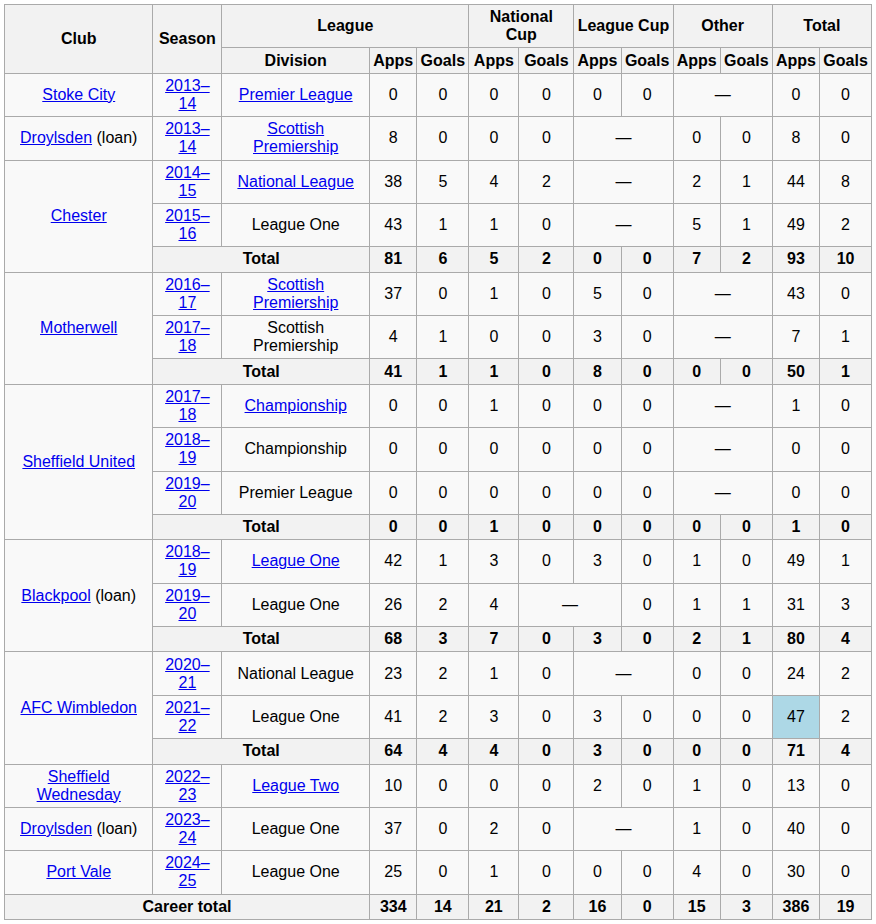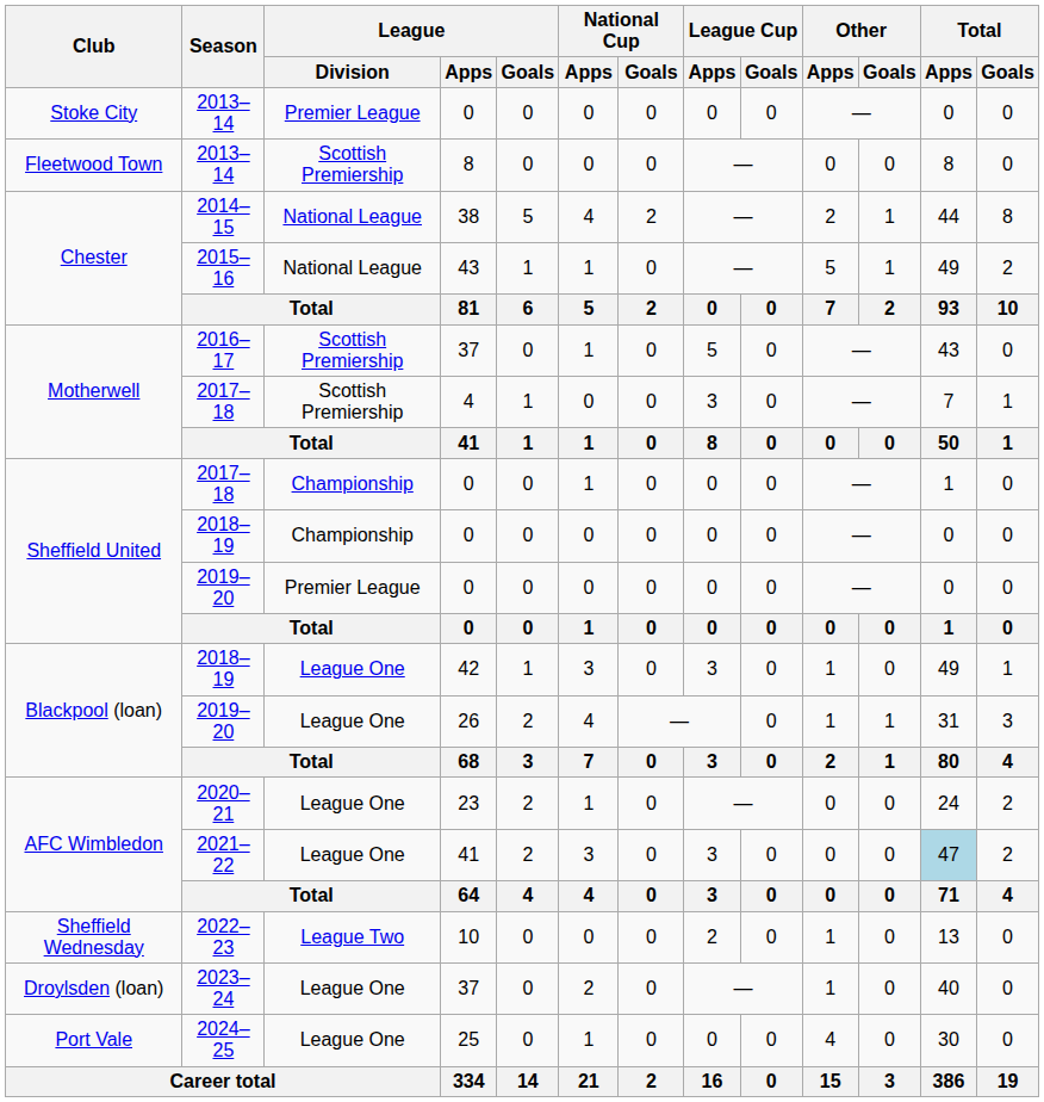 <table class="wikitable" style="text-align: center;">
 <tr>
 <th rowspan="2">Club</th>
 <th rowspan="2">Season</th>
 <th colspan="3">League</th>
 <th colspan="2">National Cup</th>
 <th colspan="2">League Cup</th>
 <th colspan="2">Other</th>
 <th colspan="2">Total</th>
 </tr>
 <tr>
 <th>Division</th>
 <th>Apps</th>
 <th>Goals</th>
 <th>Apps</th>
 <th>Goals</th>
 <th>Apps</th>
 <th>Goals</th>
 <th>Apps</th>
 <th>Goals</th>
 <th>Apps</th>
 <th>Goals</th>
 </tr>
 <tr>
 <td><a href='#'>Stoke City</a></td>
 <td><a href='#'>2013–14</a></td>
 <td><a href='#'>Premier League</a></td>
 <td>0</td>
 <td>0</td>
 <td>0</td>
 <td>0</td>
 <td>0</td>
 <td>0</td>
 <td colspan="2">—</td>
 <td>0</td>
 <td>0</td>
 </tr>
 <tr>
-<td><a href='#'>Droylsden</a> (loan)</td>
+<td><a href='#'>Fleetwood Town</a></td>
 <td><a href='#'>2013–14</a></td>
 <td><a href='#'>Scottish Premiership</a></td>
 <td>8</td>
 <td>0</td>
 <td>0</td>
 <td>0</td>
 <td colspan="2">—</td>
 <td>0</td>
 <td>0</td>
 <td>8</td>
 <td>0</td>
 </tr>
 <tr>
 <td rowspan="3"><a href='#'>Chester</a></td>
 <td><a href='#'>2014–15</a></td>
 <td><a href='#'>National League</a></td>
 <td>38</td>
 <td>5</td>
 <td>4</td>
 <td>2</td>
 <td colspan="2">—</td>
 <td>2</td>
 <td>1</td>
 <td>44</td>
 <td>8</td>
 </tr>
 <tr>
 <td><a href='#'>2015–16</a></td>
-<td>League One</td>
+<td>National League</td>
 <td>43</td>
 <td>1</td>
 <td>1</td>
 <td>0</td>
 <td colspan="2">—</td>
 <td>5</td>
 <td>1</td>
 <td>49</td>
 <td>2</td>
 </tr>
 <tr>
 <th colspan="2">Total</th>
 <th>81</th>
 <th>6</th>
 <th>5</th>
 <th>2</th>
 <th>0</th>
 <th>0</th>
 <th>7</th>
 <th>2</th>
 <th>93</th>
 <th>10</th>
 </tr>
 <tr>
 <td rowspan="3"><a href='#'>Motherwell</a></td>
 <td><a href='#'>2016–17</a></td>
 <td><a href='#'>Scottish Premiership</a></td>
 <td>37</td>
 <td>0</td>
 <td>1</td>
 <td>0</td>
 <td>5</td>
 <td>0</td>
 <td colspan="2">—</td>
 <td>43</td>
 <td>0</td>
 </tr>
 <tr>
 <td><a href='#'>2017–18</a></td>
 <td>Scottish Premiership</td>
 <td>4</td>
 <td>1</td>
 <td>0</td>
 <td>0</td>
 <td>3</td>
 <td>0</td>
 <td colspan="2">—</td>
 <td>7</td>
 <td>1</td>
 </tr>
 <tr>
 <th colspan="2">Total</th>
 <th>41</th>
 <th>1</th>
 <th>1</th>
 <th>0</th>
 <th>8</th>
 <th>0</th>
 <th>0</th>
 <th>0</th>
 <th>50</th>
 <th>1</th>
 </tr>
 <tr>
 <td rowspan=4><a href='#'>Sheffield United</a></td>
 <td><a href='#'>2017–18</a></td>
 <td><a href='#'>Championship</a></td>
 <td>0</td>
 <td>0</td>
 <td>1</td>
 <td>0</td>
 <td>0</td>
 <td>0</td>
 <td colspan="2">—</td>
 <td>1</td>
 <td>0</td>
 </tr>
 <tr>
 <td><a href='#'>2018–19</a></td>
 <td>Championship</td>
 <td>0</td>
 <td>0</td>
 <td>0</td>
 <td>0</td>
 <td>0</td>
 <td>0</td>
 <td colspan="2">—</td>
 <td>0</td>
 <td>0</td>
 </tr>
 <tr>
 <td><a href='#'>2019–20</a></td>
 <td>Premier League</td>
 <td>0</td>
 <td>0</td>
 <td>0</td>
 <td>0</td>
 <td>0</td>
 <td>0</td>
 <td colspan="2">—</td>
 <td>0</td>
 <td>0</td>
 </tr>
 <tr>
 <th colspan=2>Total</th>
 <th>0</th>
 <th>0</th>
 <th>1</th>
 <th>0</th>
 <th>0</th>
 <th>0</th>
 <th>0</th>
 <th>0</th>
 <th>1</th>
 <th>0</th>
 </tr>
 <tr>
 <td rowspan="3"><a href='#'>Blackpool</a> (loan)</td>
 <td><a href='#'>2018–19</a></td>
 <td><a href='#'>League One</a></td>
 <td>42</td>
 <td>1</td>
 <td>3</td>
 <td>0</td>
 <td>3</td>
 <td>0</td>
 <td>1</td>
 <td>0</td>
 <td>49</td>
 <td>1</td>
 </tr>
 <tr>
 <td><a href='#'>2019–20</a></td>
 <td>League One</td>
 <td>26</td>
 <td>2</td>
 <td>4</td>
 <td colspan="2">—</td>
 <td>0</td>
 <td>1</td>
 <td>1</td>
 <td>31</td>
 <td>3</td>
 </tr>
 <tr>
 <th colspan=2>Total</th>
 <th>68</th>
 <th>3</th>
 <th>7</th>
 <th>0</th>
 <th>3</th>
 <th>0</th>
 <th>2</th>
 <th>1</th>
 <th>80</th>
 <th>4</th>
 </tr>
 <tr>
 <td rowspan="3"><a href='#'>AFC Wimbledon</a></td>
 <td><a href='#'>2020–21</a></td>
-<td>National League</td>
+<td>League One</td>
 <td>23</td>
 <td>2</td>
 <td>1</td>
 <td>0</td>
 <td colspan="2">—</td>
 <td>0</td>
 <td>0</td>
 <td>24</td>
 <td>2</td>
 </tr>
 <tr>
 <td><a href='#'>2021–22</a></td>
 <td>League One</td>
 <td>41</td>
 <td>2</td>
 <td>3</td>
 <td>0</td>
 <td>3</td>
 <td>0</td>
 <td>0</td>
 <td>0</td>
 <td style="background: lightblue;">47</td>
 <td>2</td>
 </tr>
 <tr>
 <th colspan=2>Total</th>
 <th>64</th>
 <th>4</th>
 <th>4</th>
 <th>0</th>
 <th>3</th>
 <th>0</th>
 <th>0</th>
 <th>0</th>
 <th>71</th>
 <th>4</th>
 </tr>
 <tr>
 <td><a href='#'>Sheffield Wednesday</a></td>
 <td><a href='#'>2022–23</a></td>
 <td><a href='#'>League Two</a></td>
 <td>10</td>
 <td>0</td>
 <td>0</td>
 <td>0</td>
 <td>2</td>
 <td>0</td>
 <td>1</td>
 <td>0</td>
 <td>13</td>
 <td>0</td>
 </tr>
 <tr>
 <td><a href='#'>Droylsden</a> (loan)</td>
 <td><a href='#'>2023–24</a></td>
 <td>League One</td>
 <td>37</td>
 <td>0</td>
 <td>2</td>
 <td>0</td>
 <td colspan="2">—</td>
 <td>1</td>
 <td>0</td>
 <td>40</td>
 <td>0</td>
 </tr>
 <tr>
 <td><a href='#'>Port Vale</a></td>
 <td><a href='#'>2024–25</a></td>
 <td>League One</td>
 <td>25</td>
 <td>0</td>
 <td>1</td>
 <td>0</td>
 <td>0</td>
 <td>0</td>
 <td>4</td>
 <td>0</td>
 <td>30</td>
 <td>0</td>
 </tr>
 <tr>
 <th colspan="3">Career total</th>
 <th>334</th>
 <th>14</th>
 <th>21</th>
 <th>2</th>
 <th>16</th>
 <th>0</th>
 <th>15</th>
 <th>3</th>
 <th>386</th>
 <th>19</th>
 </tr>
 </table>
